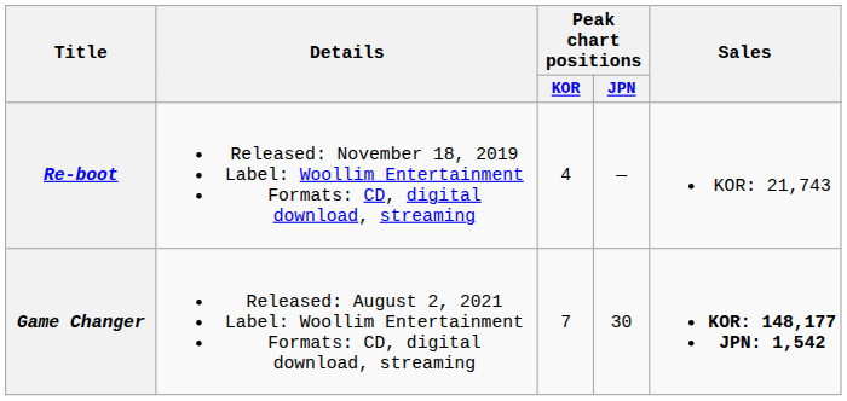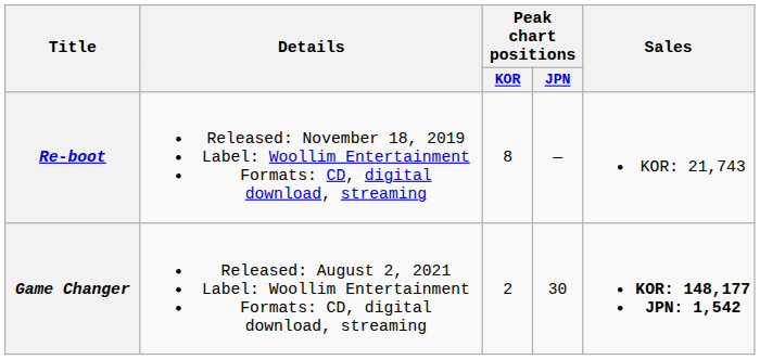 <table class="wikitable plainrowheaders" style="text-align:center">
 <tr>
 <th scope="col" rowspan="2" style="width:8em">Title</th>
 <th scope="col" rowspan="2" style="width:21em">Details</th>
 <th scope="col" colspan="2" style="width:5em">Peak chart positions</th>
 <th scope="col" rowspan="2">Sales</th>
 </tr>
 <tr>
 <th scope="col" style="width:3em;font-size:90%"><a href='#'>KOR</a><br></th>
 <th scope="col" style="width:3em;font-size:90%"><a href='#'>JPN</a><br></th>
 </tr>
 <tr>
 <th scope="row"><em><a href='#'>Re-boot</a></em></th>
 <td><br><ul><li>Released: November 18, 2019</li><li>Label: <a href='#'>Woollim Entertainment</a></li><li>Formats: <a href='#'>CD</a>, <a href='#'>digital download</a>, <a href='#'>streaming</a></li></ul></td>
-<td>4</td>
+<td>8</td>
 <td>—</td>
 <td><br><ul><li>KOR: 21,743</li></ul></td>
 </tr>
 <tr>
 <th scope="row"><em>Game Changer</em></th>
 <td><br><ul><li>Released: August 2, 2021</li><li>Label: Woollim Entertainment</li><li>Formats: CD, digital download, streaming</li></ul></td>
-<td>7</td>
+<td>2</td>
 <td>30</td>
 <td><strong><br><ul><li>KOR: 148,177</li><li>JPN: 1,542</li></ul></strong></td>
 </tr>
 </table>
